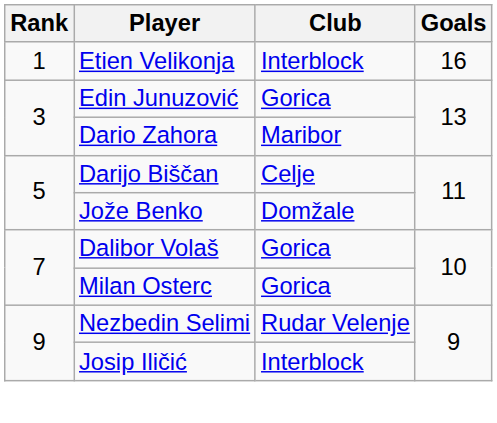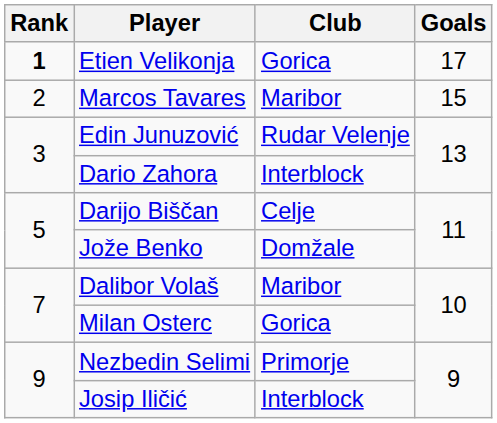 <table class="wikitable" style="text-align:left">
 <tr>
 <th>Rank</th>
 <th>Player</th>
 <th>Club</th>
 <th>Goals</th>
 </tr>
 <tr>
-<td align="center">1</td>
+<td align="center"><strong>1</strong></td>
 <td> <a href='#'>Etien Velikonja</a></td>
-<td><a href='#'>Interblock</a></td>
-<td rowspan=1 align=center>16</td>
+<td><a href='#'>Gorica</a></td>
+<td rowspan=1 align=center>17</td>
+</tr>
+<tr>
+<td align="center">2</td>
+<td> <a href='#'>Marcos Tavares</a></td>
+<td><a href='#'>Maribor</a></td>
+<td rowspan=1 align=center>15</td>
 </tr>
 <tr>
 <td rowspan=2 align="center">3</td>
 <td> <a href='#'>Edin Junuzović</a></td>
-<td><a href='#'>Gorica</a></td>
+<td><a href='#'>Rudar Velenje</a></td>
 <td rowspan=2 align=center>13</td>
 </tr>
 <tr>
 <td> <a href='#'>Dario Zahora</a></td>
-<td><a href='#'>Maribor</a></td>
+<td><a href='#'>Interblock</a></td>
 </tr>
 <tr>
 <td rowspan=2 align="center">5</td>
 <td> <a href='#'>Darijo Biščan</a></td>
 <td><a href='#'>Celje</a></td>
 <td rowspan=2 align=center>11</td>
 </tr>
 <tr>
 <td> <a href='#'>Jože Benko</a></td>
 <td><a href='#'>Domžale</a></td>
 </tr>
 <tr>
 <td rowspan=2 align="center">7</td>
 <td> <a href='#'>Dalibor Volaš</a></td>
-<td><a href='#'>Gorica</a></td>
+<td><a href='#'>Maribor</a></td>
 <td rowspan=2 align=center>10</td>
 </tr>
 <tr>
 <td> <a href='#'>Milan Osterc</a></td>
 <td><a href='#'>Gorica</a></td>
 </tr>
 <tr>
 <td rowspan=2 align="center">9</td>
 <td> <a href='#'>Nezbedin Selimi</a></td>
-<td><a href='#'>Rudar Velenje</a></td>
+<td><a href='#'>Primorje</a></td>
 <td rowspan=2 align=center>9</td>
 </tr>
 <tr>
 <td> <a href='#'>Josip Iličić</a></td>
 <td><a href='#'>Interblock</a></td>
 </tr>
 </table>
